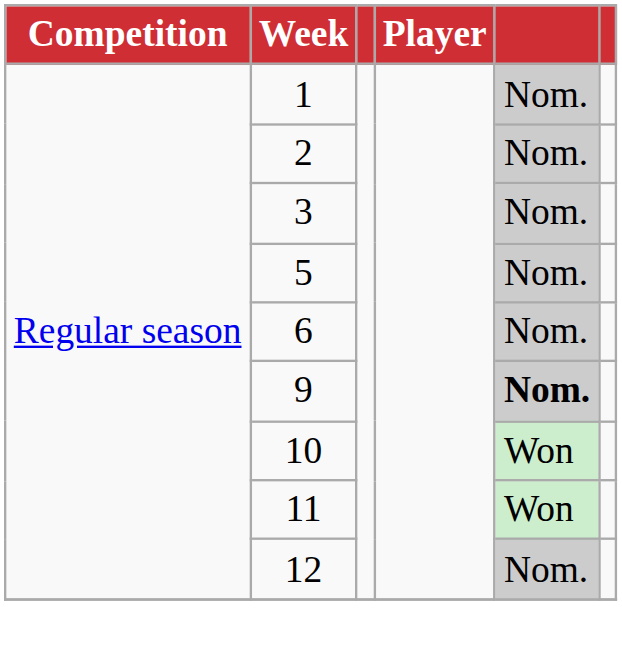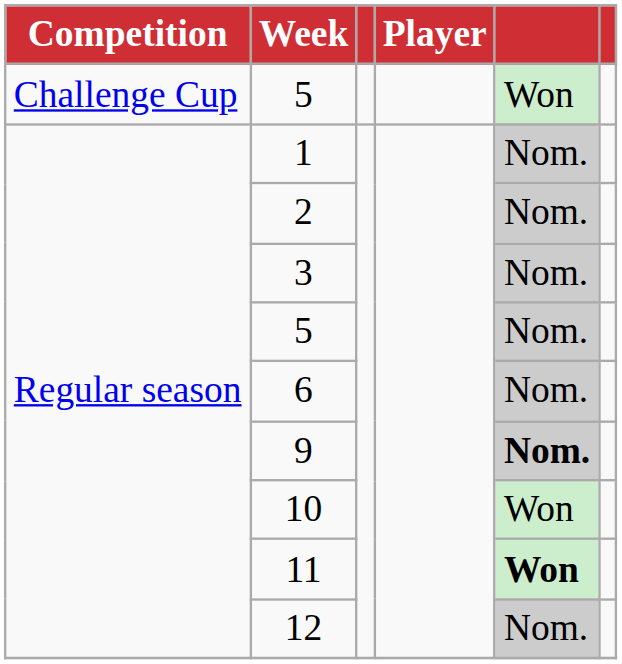 <table class="wikitable sortable">
 <tr>
 <th style="background:#d02e35; color:#fff;">Competition</th>
 <th style="background:#d02e35; color:#fff;">Week</th>
 <th style="background:#d02e35; color:#fff;"></th>
 <th style="background:#d02e35; color:#fff;">Player</th>
 <th style="background:#d02e35; color:#fff;"></th>
 <th style="background:#d02e35; color:#fff;"></th>
+</tr>
+<tr>
+<td><a href='#'>Challenge Cup</a></td>
+<td align="center">5</td>
+<td></td>
+<td></td>
+<td style="background:#cec;">Won</td>
+<td></td>
 </tr>
 <tr>
 <td rowspan="9"><a href='#'>Regular season</a></td>
 <td align="center">1</td>
 <td rowspan="9"></td>
 <td rowspan="9"></td>
 <td style="background:#ccc;">Nom.</td>
 <td></td>
 </tr>
 <tr>
 <td align="center">2</td>
 <td style="background:#ccc;">Nom.</td>
 <td></td>
 </tr>
 <tr>
 <td align="center">3</td>
 <td style="background:#ccc;">Nom.</td>
 <td></td>
 </tr>
 <tr>
 <td align="center">5</td>
 <td style="background:#ccc;">Nom.</td>
 <td></td>
 </tr>
 <tr>
 <td align="center">6</td>
 <td style="background:#ccc;">Nom.</td>
 <td></td>
 </tr>
 <tr>
 <td align="center">9</td>
 <td style="background:#ccc;"><strong>Nom.</strong></td>
 <td></td>
 </tr>
 <tr>
 <td align="center">10</td>
 <td style="background:#cec;">Won</td>
 <td></td>
 </tr>
 <tr>
 <td align="center">11</td>
-<td style="background:#cec;">Won</td>
+<td style="background:#cec;"><strong>Won</strong></td>
 <td></td>
 </tr>
 <tr>
 <td align="center">12</td>
 <td style="background:#ccc;">Nom.</td>
 <td></td>
 </tr>
 <tr>
 </tr>
 </table>
